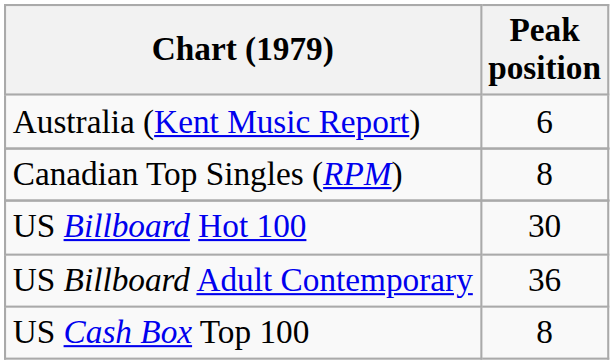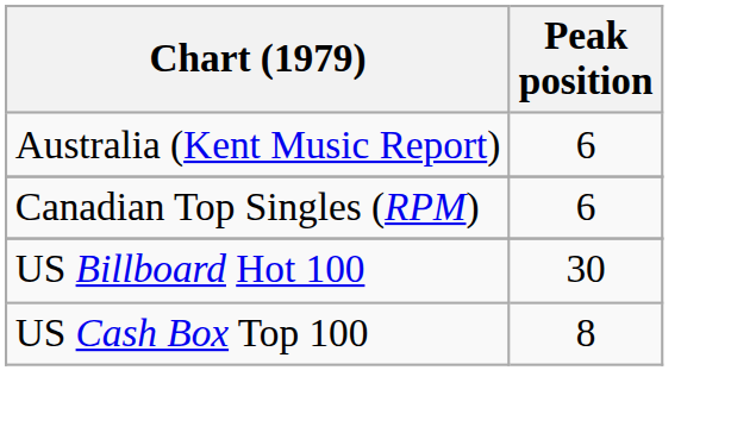 <table class="wikitable sortable">
 <tr>
 <th>Chart (1979)</th>
 <th>Peak<br>position</th>
 </tr>
 <tr>
 <td>Australia (<a href='#'>Kent Music Report</a>)</td>
 <td style="text-align:center;">6</td>
 </tr>
 <tr>
 </tr>
 <tr>
 <td>Canadian Top Singles (<em><a href='#'>RPM</a></em>)</td>
-<td style="text-align:center;">8</td>
+<td style="text-align:center;">6</td>
 </tr>
 <tr>
 </tr>
 <tr>
 </tr>
 <tr>
 </tr>
 <tr>
 <td>US <em><a href='#'>Billboard</a></em> <a href='#'>Hot 100</a></td>
 <td style="text-align:center;">30</td>
 </tr>
 <tr>
-<td>US <em>Billboard</em> <a href='#'>Adult Contemporary</a></td>
-<td style="text-align:center;">36</td>
-</tr>
-<tr>
 <td>US <em><a href='#'>Cash Box</a></em> Top 100 </td>
 <td style="text-align:center;">8</td>
 </tr>
 </table>
